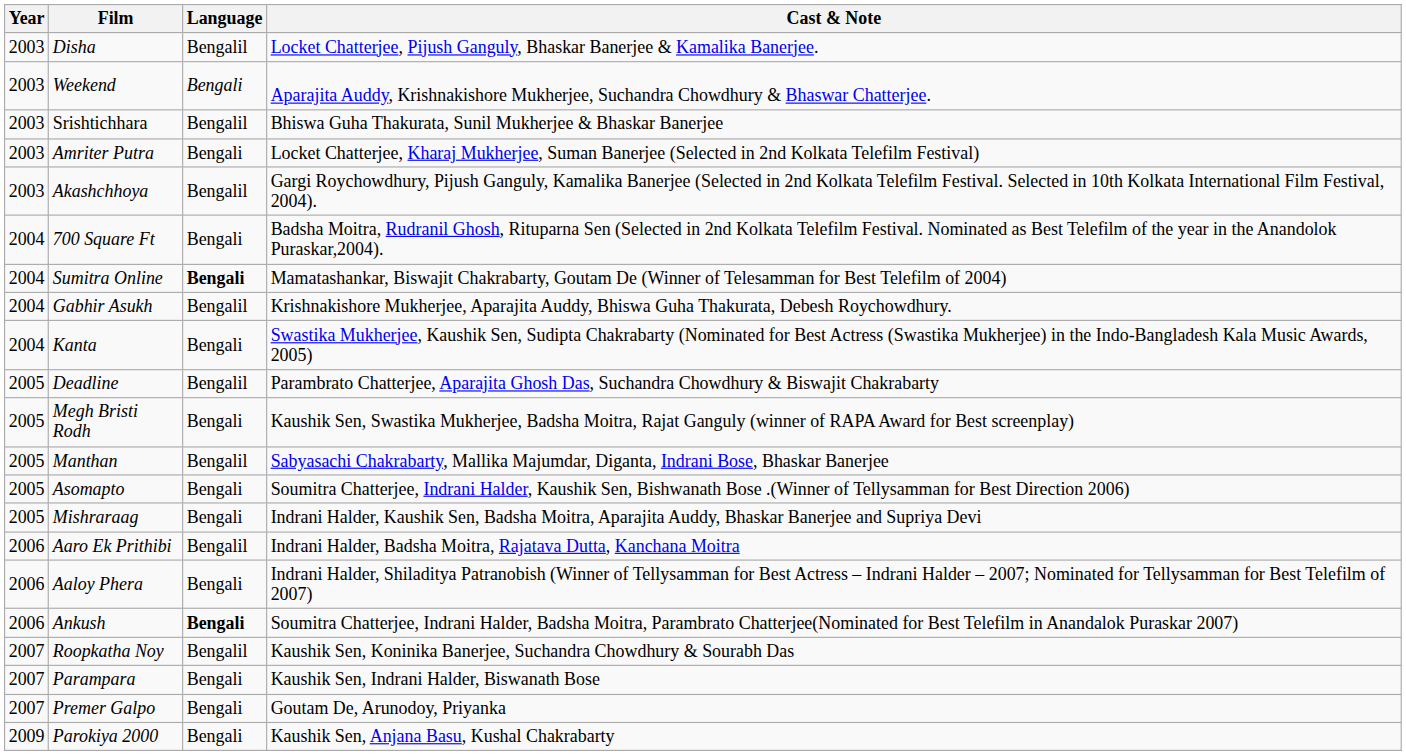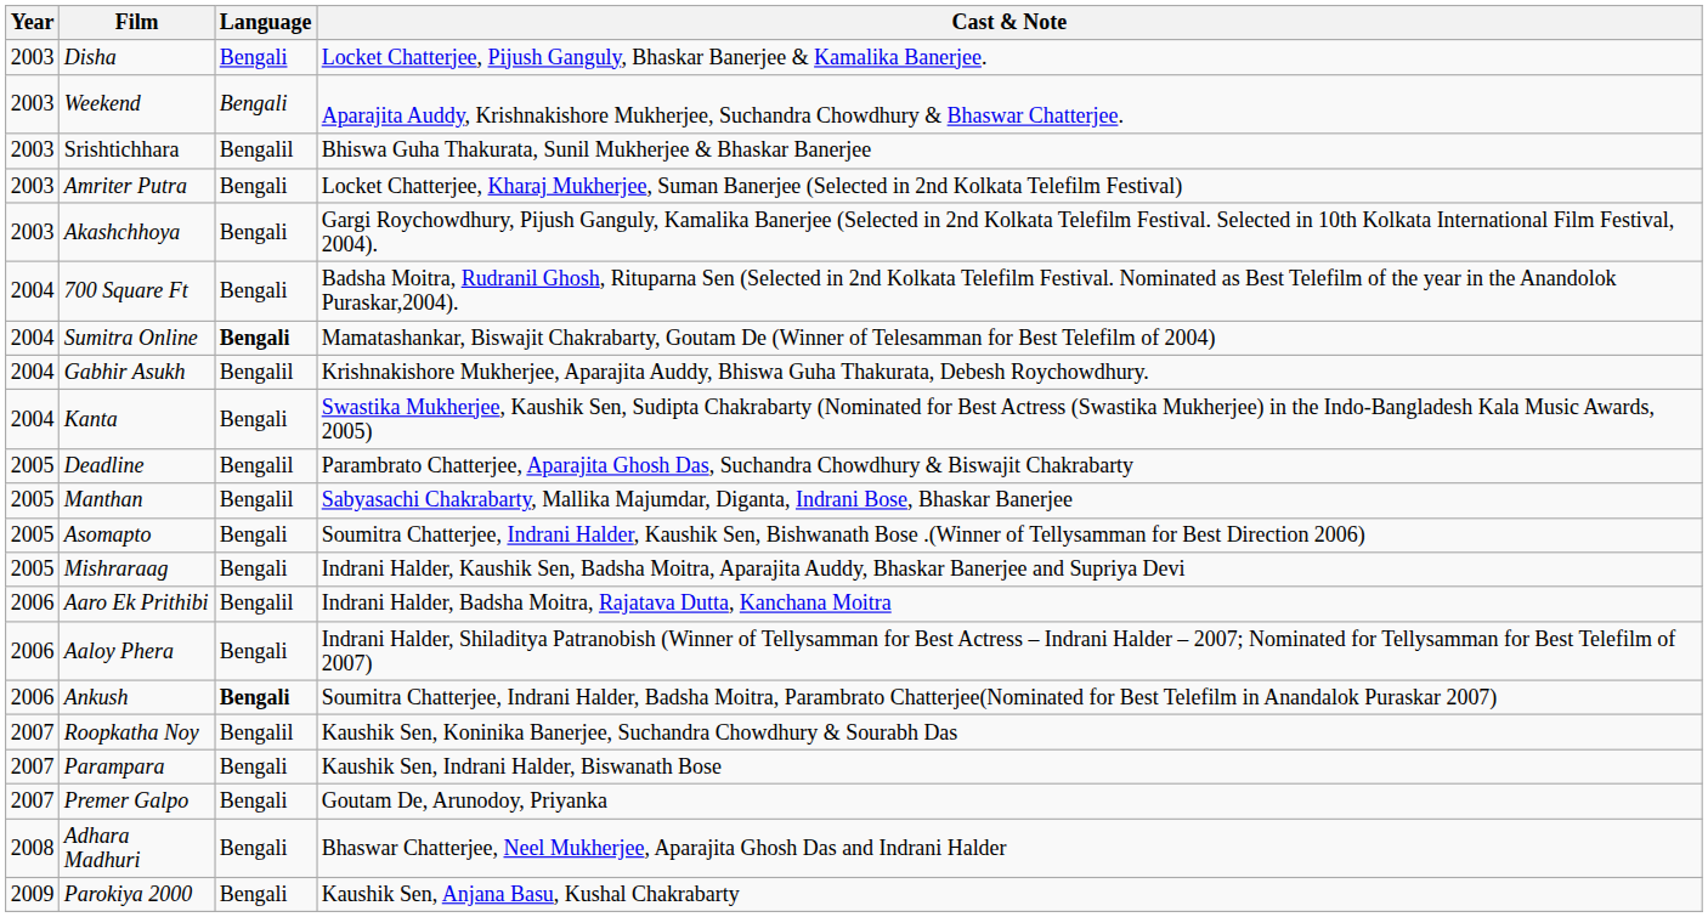 <table class="wikitable sortable">
 <tr>
 <th><strong>Year</strong></th>
 <th><strong>Film</strong></th>
 <th><strong>Language</strong></th>
 <th><strong>Cast & Note</strong></th>
 </tr>
 <tr>
 <td>2003</td>
 <td><em>Disha</em></td>
-<td>Bengalil</td>
+<td><a href='#'>Bengali</a></td>
 <td><a href='#'>Locket Chatterjee</a>, <a href='#'>Pijush Ganguly</a>, Bhaskar Banerjee & <a href='#'>Kamalika Banerjee</a>.</td>
 </tr>
 <tr>
 <td>2003</td>
 <td><em>Weekend</em></td>
 <td><em>Bengali</em></td>
 <td><br><a href='#'>Aparajita Auddy</a>, Krishnakishore Mukherjee, Suchandra Chowdhury & <a href='#'>Bhaswar Chatterjee</a>.</td>
 </tr>
 <tr>
 <td>2003</td>
 <td>Srishtichhara</td>
 <td>Bengalil</td>
 <td>Bhiswa Guha Thakurata, Sunil Mukherjee & Bhaskar Banerjee</td>
 </tr>
 <tr>
 <td>2003</td>
 <td><em>Amriter Putra</em></td>
 <td>Bengali</td>
 <td>Locket Chatterjee, <a href='#'>Kharaj Mukherjee</a>, Suman Banerjee (Selected in 2nd Kolkata Telefilm Festival)</td>
 </tr>
 <tr>
 <td>2003</td>
 <td><em>Akashchhoya</em></td>
-<td>Bengalil</td>
+<td>Bengali</td>
 <td>Gargi Roychowdhury, Pijush Ganguly, Kamalika Banerjee (Selected in 2nd Kolkata Telefilm Festival. Selected in 10th Kolkata International Film Festival, 2004).</td>
 </tr>
 <tr>
 <td>2004</td>
 <td><em>700 Square Ft</em></td>
 <td>Bengali</td>
 <td>Badsha Moitra, <a href='#'>Rudranil Ghosh</a>, Rituparna Sen (Selected in 2nd Kolkata Telefilm Festival. Nominated as Best Telefilm of the year in the Anandolok Puraskar,2004).</td>
 </tr>
 <tr>
 <td>2004</td>
 <td><em>Sumitra Online</em></td>
 <td><strong>Bengali</strong></td>
 <td>Mamatashankar, Biswajit Chakrabarty, Goutam De (Winner of Telesamman for Best Telefilm of 2004)</td>
 </tr>
 <tr>
 <td>2004</td>
 <td><em>Gabhir Asukh</em></td>
 <td>Bengalil</td>
 <td>Krishnakishore Mukherjee, Aparajita Auddy, Bhiswa Guha Thakurata, Debesh Roychowdhury.</td>
 </tr>
 <tr>
 <td>2004</td>
 <td><em>Kanta</em></td>
 <td>Bengali</td>
 <td><a href='#'>Swastika Mukherjee</a>, Kaushik Sen, Sudipta Chakrabarty (Nominated for Best Actress (Swastika Mukherjee) in the Indo-Bangladesh Kala Music Awards, 2005)</td>
 </tr>
 <tr>
 <td>2005</td>
 <td><em>Deadline</em></td>
 <td>Bengalil</td>
 <td>Parambrato Chatterjee, <a href='#'>Aparajita Ghosh Das</a>, Suchandra Chowdhury & Biswajit Chakrabarty</td>
-</tr>
-<tr>
-<td>2005</td>
-<td><em>Megh Bristi Rodh</em></td>
-<td>Bengali</td>
-<td>Kaushik Sen, Swastika Mukherjee, Badsha Moitra, Rajat Ganguly (winner of RAPA Award for Best screenplay)</td>
 </tr>
 <tr>
 <td>2005</td>
 <td><em>Manthan</em></td>
 <td>Bengalil</td>
 <td><a href='#'>Sabyasachi Chakrabarty</a>, Mallika Majumdar, Diganta, <a href='#'>Indrani Bose</a>, Bhaskar Banerjee</td>
 </tr>
 <tr>
 <td>2005</td>
 <td><em>Asomapto</em></td>
 <td>Bengali</td>
 <td>Soumitra Chatterjee, <a href='#'>Indrani Halder</a>, Kaushik Sen, Bishwanath Bose .(Winner of Tellysamman for Best Direction 2006)</td>
 </tr>
 <tr>
 <td>2005</td>
 <td><em>Mishraraag</em></td>
 <td>Bengali</td>
 <td>Indrani Halder, Kaushik Sen, Badsha Moitra, Aparajita Auddy, Bhaskar Banerjee and Supriya Devi</td>
 </tr>
 <tr>
 <td>2006</td>
 <td><em>Aaro Ek Prithibi</em></td>
 <td>Bengalil</td>
 <td>Indrani Halder, Badsha Moitra, <a href='#'>Rajatava Dutta</a>, <a href='#'>Kanchana Moitra</a></td>
 </tr>
 <tr>
 <td>2006</td>
 <td><em>Aaloy Phera</em></td>
 <td>Bengali</td>
 <td>Indrani Halder, Shiladitya Patranobish (Winner of Tellysamman for Best Actress – Indrani Halder – 2007; Nominated for Tellysamman for Best Telefilm of 2007)</td>
 </tr>
 <tr>
 <td>2006</td>
 <td><em>Ankush</em></td>
 <td><strong>Bengali</strong></td>
 <td>Soumitra Chatterjee, Indrani Halder, Badsha Moitra, Parambrato Chatterjee(Nominated for Best Telefilm in Anandalok Puraskar 2007)</td>
 </tr>
 <tr>
 <td>2007</td>
 <td><em>Roopkatha Noy</em></td>
 <td>Bengalil</td>
 <td>Kaushik Sen, Koninika Banerjee, Suchandra Chowdhury & Sourabh Das</td>
 </tr>
 <tr>
 <td>2007</td>
 <td><em>Parampara</em></td>
 <td>Bengali</td>
 <td>Kaushik Sen, Indrani Halder, Biswanath Bose</td>
 </tr>
 <tr>
 <td>2007</td>
 <td><em>Premer Galpo</em></td>
 <td>Bengali</td>
 <td>Goutam De, Arunodoy, Priyanka</td>
 </tr>
 <tr>
+<td>2008</td>
+<td><em>Adhara Madhuri</em></td>
+<td>Bengali</td>
+<td>Bhaswar Chatterjee, <a href='#'>Neel Mukherjee</a>, Aparajita Ghosh Das and Indrani Halder</td>
+</tr>
+<tr>
 <td>2009</td>
 <td><em>Parokiya 2000</em></td>
 <td>Bengali</td>
 <td>Kaushik Sen, <a href='#'>Anjana Basu</a>, Kushal Chakrabarty</td>
 </tr>
 <tr>
 </tr>
 </table>
